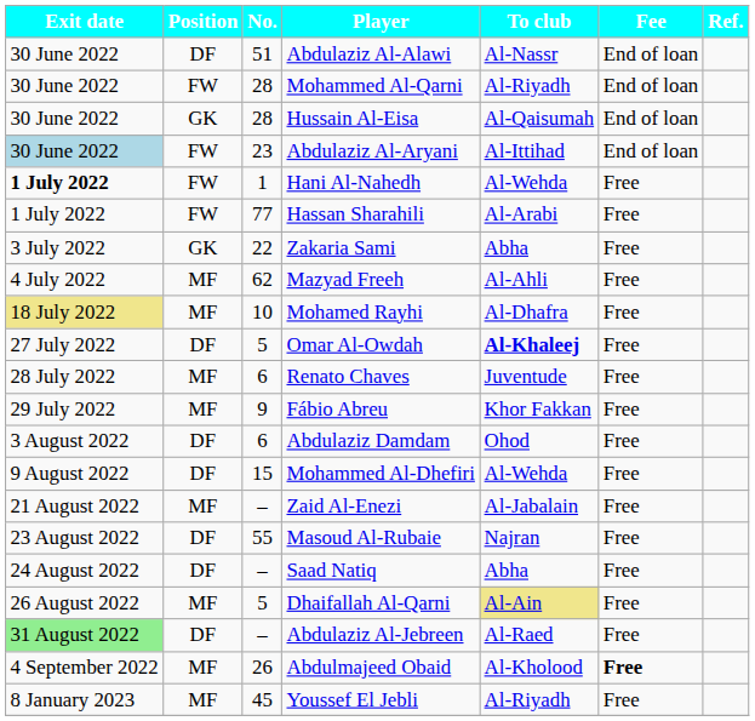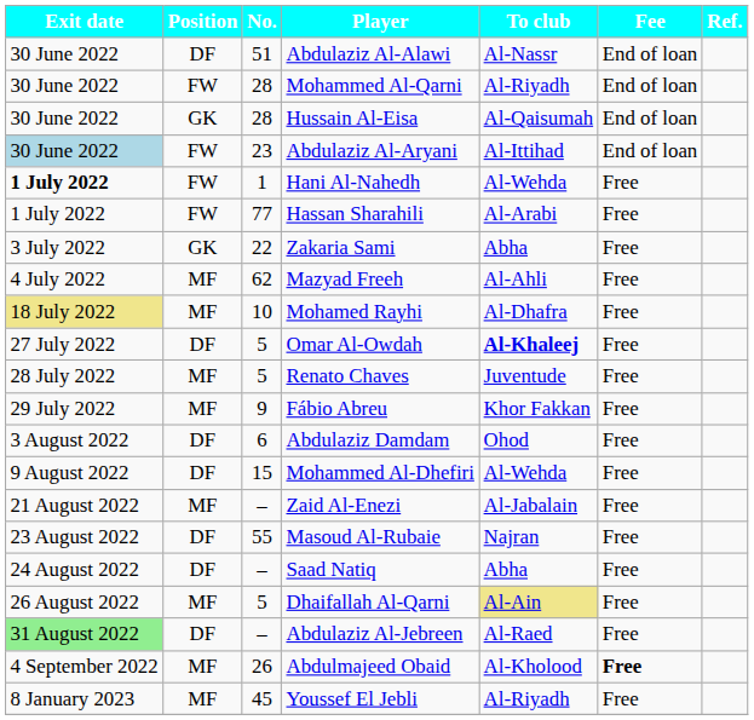 <table class="wikitable sortable">
 <tr>
 <th style="background:cyan; color:white;"><strong>Exit date</strong></th>
 <th style="background:cyan; color:white;"><strong>Position</strong></th>
 <th style="background:cyan; color:white;"><strong>No.</strong></th>
 <th style="background:cyan; color:white;"><strong>Player</strong></th>
 <th style="background:cyan; color:white;"><strong>To club</strong></th>
 <th style="background:cyan; color:white;"><strong>Fee</strong></th>
 <th style="background:cyan; color:white;"><strong>Ref.</strong></th>
 </tr>
 <tr>
 <td>30 June 2022</td>
 <td style="text-align:center;">DF</td>
 <td style="text-align:center;">51</td>
 <td style="text-align:left;"> <a href='#'>Abdulaziz Al-Alawi</a></td>
 <td style="text-align:left;"> <a href='#'>Al-Nassr</a></td>
 <td>End of loan</td>
 <td></td>
 </tr>
 <tr>
 <td>30 June 2022</td>
 <td style="text-align:center;">FW</td>
 <td style="text-align:center;">28</td>
 <td style="text-align:left;"> <a href='#'>Mohammed Al-Qarni</a></td>
 <td style="text-align:left;"> <a href='#'>Al-Riyadh</a></td>
 <td>End of loan</td>
 <td></td>
 </tr>
 <tr>
 <td>30 June 2022</td>
 <td style="text-align:center;">GK</td>
 <td style="text-align:center;">28</td>
 <td style="text-align:left;"> <a href='#'>Hussain Al-Eisa</a></td>
 <td style="text-align:left;"> <a href='#'>Al-Qaisumah</a></td>
 <td>End of loan</td>
 <td></td>
 </tr>
 <tr>
 <td style="background: lightblue;">30 June 2022</td>
 <td style="text-align:center;">FW</td>
 <td style="text-align:center;">23</td>
 <td style="text-align:left;"> <a href='#'>Abdulaziz Al-Aryani</a></td>
 <td style="text-align:left;"> <a href='#'>Al-Ittihad</a></td>
 <td>End of loan</td>
 <td></td>
 </tr>
 <tr>
 <td><strong>1 July 2022</strong></td>
 <td style="text-align:center;">FW</td>
 <td style="text-align:center;">1</td>
 <td style="text-align:left;"> <a href='#'>Hani Al-Nahedh</a></td>
 <td style="text-align:left;"> <a href='#'>Al-Wehda</a></td>
 <td>Free</td>
 <td></td>
 </tr>
 <tr>
 <td>1 July 2022</td>
 <td style="text-align:center;">FW</td>
 <td style="text-align:center;">77</td>
 <td style="text-align:left;"> <a href='#'>Hassan Sharahili</a></td>
 <td style="text-align:left;"> <a href='#'>Al-Arabi</a></td>
 <td>Free</td>
 <td></td>
 </tr>
 <tr>
 <td>3 July 2022</td>
 <td style="text-align:center;">GK</td>
 <td style="text-align:center;">22</td>
 <td style="text-align:left;"> <a href='#'>Zakaria Sami</a></td>
 <td style="text-align:left;"> <a href='#'>Abha</a></td>
 <td>Free</td>
 <td></td>
 </tr>
 <tr>
 <td>4 July 2022</td>
 <td style="text-align:center;">MF</td>
 <td style="text-align:center;">62</td>
 <td style="text-align:left;"> <a href='#'>Mazyad Freeh</a></td>
 <td style="text-align:left;"> <a href='#'>Al-Ahli</a></td>
 <td>Free</td>
 <td></td>
 </tr>
 <tr>
 <td style="background: khaki;">18 July 2022</td>
 <td style="text-align:center;">MF</td>
 <td style="text-align:center;">10</td>
 <td style="text-align:left;"> <a href='#'>Mohamed Rayhi</a></td>
 <td style="text-align:left;"> <a href='#'>Al-Dhafra</a></td>
 <td>Free</td>
 <td></td>
 </tr>
 <tr>
 <td>27 July 2022</td>
 <td style="text-align:center;">DF</td>
 <td style="text-align:center;">5</td>
 <td style="text-align:left;"> <a href='#'>Omar Al-Owdah</a></td>
 <td style="text-align:left;"><strong> <a href='#'>Al-Khaleej</a></strong></td>
 <td>Free</td>
 <td></td>
 </tr>
 <tr>
 <td>28 July 2022</td>
 <td style="text-align:center;">MF</td>
-<td style="text-align:center;">6</td>
+<td style="text-align:center;">5</td>
 <td style="text-align:left;"> <a href='#'>Renato Chaves</a></td>
 <td style="text-align:left;"> <a href='#'>Juventude</a></td>
 <td>Free</td>
 <td></td>
 </tr>
 <tr>
 <td>29 July 2022</td>
 <td style="text-align:center;">MF</td>
 <td style="text-align:center;">9</td>
 <td style="text-align:left;"> <a href='#'>Fábio Abreu</a></td>
 <td style="text-align:left;"> <a href='#'>Khor Fakkan</a></td>
 <td>Free</td>
 <td></td>
 </tr>
 <tr>
 <td>3 August 2022</td>
 <td style="text-align:center;">DF</td>
 <td style="text-align:center;">6</td>
 <td style="text-align:left;"> <a href='#'>Abdulaziz Damdam</a></td>
 <td style="text-align:left;"> <a href='#'>Ohod</a></td>
 <td>Free</td>
 <td></td>
 </tr>
 <tr>
 <td>9 August 2022</td>
 <td style="text-align:center;">DF</td>
 <td style="text-align:center;">15</td>
 <td style="text-align:left;"> <a href='#'>Mohammed Al-Dhefiri</a></td>
 <td style="text-align:left;"> <a href='#'>Al-Wehda</a></td>
 <td>Free</td>
 <td></td>
 </tr>
 <tr>
 <td>21 August 2022</td>
 <td style="text-align:center;">MF</td>
 <td style="text-align:center;">–</td>
 <td style="text-align:left;"> <a href='#'>Zaid Al-Enezi</a></td>
 <td style="text-align:left;"> <a href='#'>Al-Jabalain</a></td>
 <td>Free</td>
 <td></td>
 </tr>
 <tr>
 <td>23 August 2022</td>
 <td style="text-align:center;">DF</td>
 <td style="text-align:center;">55</td>
 <td style="text-align:left;"> <a href='#'>Masoud Al-Rubaie</a></td>
 <td style="text-align:left;"> <a href='#'>Najran</a></td>
 <td>Free</td>
 <td></td>
 </tr>
 <tr>
 <td>24 August 2022</td>
 <td style="text-align:center;">DF</td>
 <td style="text-align:center;">–</td>
 <td style="text-align:left;"> <a href='#'>Saad Natiq</a></td>
 <td style="text-align:left;"> <a href='#'>Abha</a></td>
 <td>Free</td>
 <td></td>
 </tr>
 <tr>
 <td>26 August 2022</td>
 <td style="text-align:center;">MF</td>
 <td style="text-align:center;">5</td>
 <td style="text-align:left;"> <a href='#'>Dhaifallah Al-Qarni</a></td>
 <td style="background: khaki; text-align:left;"> <a href='#'>Al-Ain</a></td>
 <td>Free</td>
 <td></td>
 </tr>
 <tr>
 <td style="background: lightgreen;">31 August 2022</td>
 <td style="text-align:center;">DF</td>
 <td style="text-align:center;">–</td>
 <td style="text-align:left;"> <a href='#'>Abdulaziz Al-Jebreen</a></td>
 <td style="text-align:left;"> <a href='#'>Al-Raed</a></td>
 <td>Free</td>
 <td></td>
 </tr>
 <tr>
 <td>4 September 2022</td>
 <td style="text-align:center;">MF</td>
 <td style="text-align:center;">26</td>
 <td style="text-align:left;"> <a href='#'>Abdulmajeed Obaid</a></td>
 <td style="text-align:left;"> <a href='#'>Al-Kholood</a></td>
 <td><strong>Free</strong></td>
 <td></td>
 </tr>
 <tr>
 <td>8 January 2023</td>
 <td style="text-align:center;">MF</td>
 <td style="text-align:center;">45</td>
 <td style="text-align:left;"> <a href='#'>Youssef El Jebli</a></td>
 <td style="text-align:left;"> <a href='#'>Al-Riyadh</a></td>
 <td>Free</td>
 <td></td>
 </tr>
 <tr>
 </tr>
 </table>
